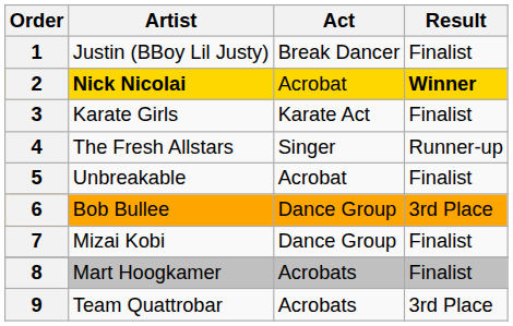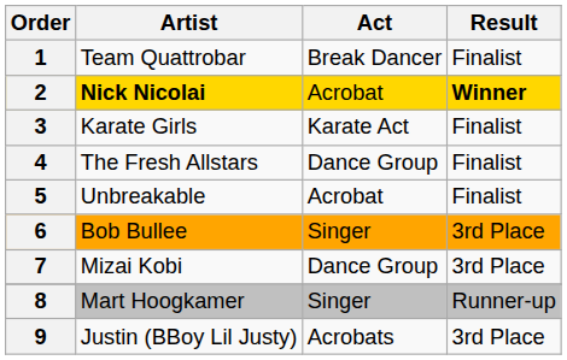 <table class="wikitable plainrowheaders">
 <tr>
 <th>Order</th>
 <th>Artist</th>
 <th>Act</th>
 <th>Result</th>
 </tr>
 <tr>
 <th>1</th>
-<td>Justin (BBoy Lil Justy)</td>
+<td>Team Quattrobar</td>
 <td>Break Dancer</td>
 <td>Finalist</td>
 </tr>
 <tr style="background:gold;">
 <th>2</th>
 <td><strong>Nick Nicolai</strong></td>
 <td>Acrobat</td>
 <td><strong>Winner</strong></td>
 </tr>
 <tr>
 <th>3</th>
 <td>Karate Girls</td>
 <td>Karate Act</td>
 <td>Finalist</td>
 </tr>
 <tr>
 <th>4</th>
 <td>The Fresh Allstars</td>
-<td>Singer</td>
-<td>Runner-up</td>
+<td>Dance Group</td>
+<td>Finalist</td>
 </tr>
 <tr>
 <th>5</th>
 <td>Unbreakable</td>
 <td>Acrobat</td>
 <td>Finalist</td>
 </tr>
 <tr style="background:orange;">
 <th>6</th>
 <td>Bob Bullee</td>
-<td>Dance Group</td>
+<td>Singer</td>
 <td>3rd Place</td>
 </tr>
 <tr>
 <th>7</th>
 <td>Mizai Kobi</td>
 <td>Dance Group</td>
-<td>Finalist</td>
+<td>3rd Place</td>
 </tr>
 <tr>
 </tr>
 <tr style="background:silver;">
 <th>8</th>
 <td>Mart Hoogkamer</td>
-<td>Acrobats</td>
-<td>Finalist</td>
+<td>Singer</td>
+<td>Runner-up</td>
 </tr>
 <tr>
 <th>9</th>
-<td>Team Quattrobar</td>
+<td>Justin (BBoy Lil Justy)</td>
 <td>Acrobats</td>
 <td>3rd Place</td>
 </tr>
 </table>
